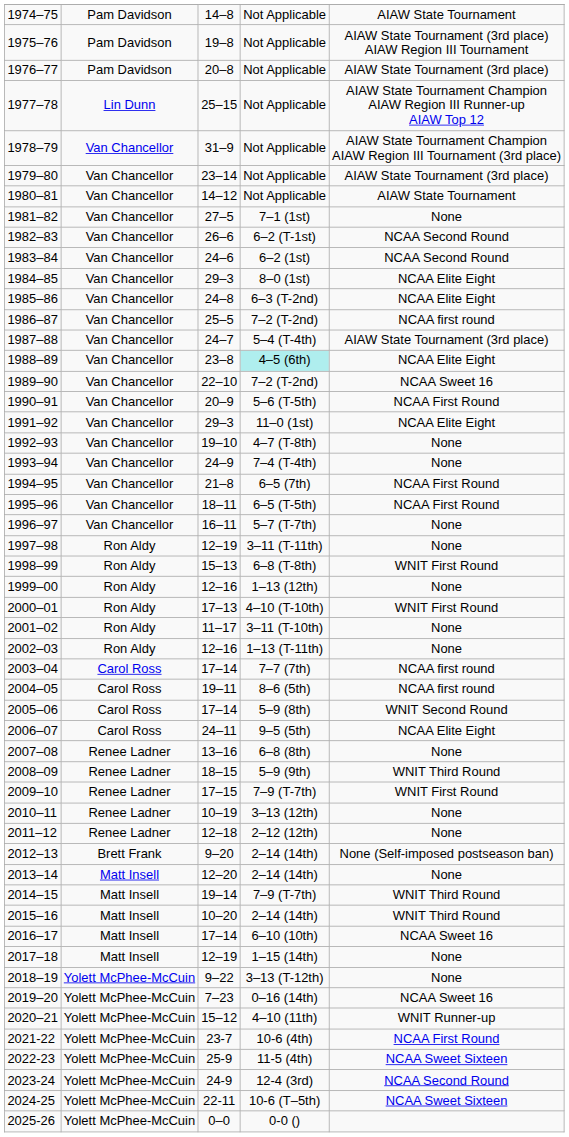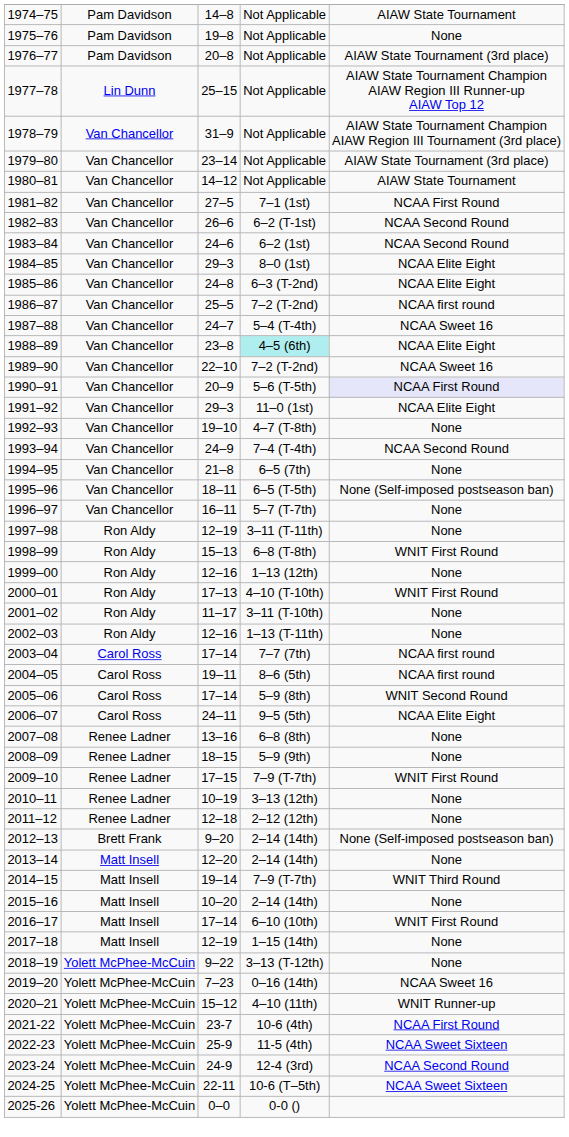 <table class="wikitable" style="text-align:center">
 <tr>
 </tr>
 <tr>
 <td style="text-align:left">1974–75</td>
 <td>Pam Davidson</td>
 <td>14–8</td>
 <td>Not Applicable</td>
 <td>AIAW State Tournament</td>
 </tr>
 <tr>
 <td style="text-align:left">1975–76</td>
 <td>Pam Davidson</td>
 <td>19–8</td>
 <td>Not Applicable</td>
-<td>AIAW State Tournament (3rd place)<br>AIAW Region III Tournament</td>
+<td>None</td>
 </tr>
 <tr>
 <td style="text-align:left">1976–77</td>
 <td>Pam Davidson</td>
 <td>20–8</td>
 <td>Not Applicable</td>
 <td>AIAW State Tournament (3rd place)</td>
 </tr>
 <tr>
 <td style="text-align:left">1977–78</td>
 <td><a href='#'>Lin Dunn</a></td>
 <td>25–15</td>
 <td>Not Applicable</td>
 <td>AIAW State Tournament Champion<br>AIAW Region III Runner-up<br><a href='#'>AIAW Top 12</a></td>
 </tr>
 <tr>
 <td style="text-align:left">1978–79</td>
 <td><a href='#'>Van Chancellor</a></td>
 <td>31–9</td>
 <td>Not Applicable</td>
 <td>AIAW State Tournament Champion<br>AIAW Region III Tournament (3rd place)</td>
 </tr>
 <tr>
 <td style="text-align:left">1979–80</td>
 <td>Van Chancellor</td>
 <td>23–14</td>
 <td>Not Applicable</td>
 <td>AIAW State Tournament (3rd place)</td>
 </tr>
 <tr>
 <td style="text-align:left">1980–81</td>
 <td>Van Chancellor</td>
 <td>14–12</td>
 <td>Not Applicable</td>
 <td>AIAW State Tournament</td>
 </tr>
 <tr>
 <td style="text-align:left">1981–82</td>
 <td>Van Chancellor</td>
 <td>27–5</td>
 <td>7–1 (1st)</td>
-<td>None</td>
+<td>NCAA First Round</td>
 </tr>
 <tr>
 <td style="text-align:left">1982–83</td>
 <td>Van Chancellor</td>
 <td>26–6</td>
 <td>6–2 (T-1st)</td>
 <td>NCAA Second Round</td>
 </tr>
 <tr>
 <td style="text-align:left">1983–84</td>
 <td>Van Chancellor</td>
 <td>24–6</td>
 <td>6–2 (1st)</td>
 <td>NCAA Second Round</td>
 </tr>
 <tr>
 <td style="text-align:left">1984–85</td>
 <td>Van Chancellor</td>
 <td>29–3</td>
 <td>8–0 (1st)</td>
 <td>NCAA Elite Eight</td>
 </tr>
 <tr>
 <td style="text-align:left">1985–86</td>
 <td>Van Chancellor</td>
 <td>24–8</td>
 <td>6–3 (T-2nd)</td>
 <td>NCAA Elite Eight</td>
 </tr>
 <tr>
 <td style="text-align:left">1986–87</td>
 <td>Van Chancellor</td>
 <td>25–5</td>
 <td>7–2 (T-2nd)</td>
 <td>NCAA first round</td>
 </tr>
 <tr>
 <td style="text-align:left">1987–88</td>
 <td>Van Chancellor</td>
 <td>24–7</td>
 <td>5–4 (T-4th)</td>
-<td>AIAW State Tournament (3rd place)</td>
+<td>NCAA Sweet 16</td>
 </tr>
 <tr>
 <td style="text-align:left">1988–89</td>
 <td>Van Chancellor</td>
 <td>23–8</td>
 <td style="background: paleturquoise;">4–5 (6th)</td>
 <td>NCAA Elite Eight</td>
 </tr>
 <tr>
 <td style="text-align:left">1989–90</td>
 <td>Van Chancellor</td>
 <td>22–10</td>
 <td>7–2 (T-2nd)</td>
 <td>NCAA Sweet 16</td>
 </tr>
 <tr>
 <td style="text-align:left">1990–91</td>
 <td>Van Chancellor</td>
 <td>20–9</td>
 <td>5–6 (T-5th)</td>
-<td>NCAA First Round</td>
+<td style="background: lavender;">NCAA First Round</td>
 </tr>
 <tr>
 <td style="text-align:left">1991–92</td>
 <td>Van Chancellor</td>
 <td>29–3</td>
 <td>11–0 (1st)</td>
 <td>NCAA Elite Eight</td>
 </tr>
 <tr>
 <td style="text-align:left">1992–93</td>
 <td>Van Chancellor</td>
 <td>19–10</td>
 <td>4–7 (T-8th)</td>
 <td>None</td>
 </tr>
 <tr>
 <td style="text-align:left">1993–94</td>
 <td>Van Chancellor</td>
 <td>24–9</td>
 <td>7–4 (T-4th)</td>
-<td>None</td>
+<td>NCAA Second Round</td>
 </tr>
 <tr>
 <td style="text-align:left">1994–95</td>
 <td>Van Chancellor</td>
 <td>21–8</td>
 <td>6–5 (7th)</td>
-<td>NCAA First Round</td>
+<td>None</td>
 </tr>
 <tr>
 <td style="text-align:left">1995–96</td>
 <td>Van Chancellor</td>
 <td>18–11</td>
 <td>6–5 (T-5th)</td>
-<td>NCAA First Round</td>
+<td>None (Self-imposed postseason ban)</td>
 </tr>
 <tr>
 <td style="text-align:left">1996–97</td>
 <td>Van Chancellor</td>
 <td>16–11</td>
 <td>5–7 (T-7th)</td>
 <td>None</td>
 </tr>
 <tr>
 <td style="text-align:left">1997–98</td>
 <td>Ron Aldy</td>
 <td>12–19</td>
 <td>3–11 (T-11th)</td>
 <td>None</td>
 </tr>
 <tr>
 <td style="text-align:left">1998–99</td>
 <td>Ron Aldy</td>
 <td>15–13</td>
 <td>6–8 (T-8th)</td>
 <td>WNIT First Round</td>
 </tr>
 <tr>
 <td style="text-align:left">1999–00</td>
 <td>Ron Aldy</td>
 <td>12–16</td>
 <td>1–13 (12th)</td>
 <td>None</td>
 </tr>
 <tr>
 <td style="text-align:left">2000–01</td>
 <td>Ron Aldy</td>
 <td>17–13</td>
 <td>4–10 (T-10th)</td>
 <td>WNIT First Round</td>
 </tr>
 <tr>
 <td style="text-align:left">2001–02</td>
 <td>Ron Aldy</td>
 <td>11–17</td>
 <td>3–11 (T-10th)</td>
 <td>None</td>
 </tr>
 <tr>
 <td style="text-align:left">2002–03</td>
 <td>Ron Aldy</td>
 <td>12–16</td>
 <td>1–13 (T-11th)</td>
 <td>None</td>
 </tr>
 <tr>
 <td style="text-align:left">2003–04</td>
 <td><a href='#'>Carol Ross</a></td>
 <td>17–14</td>
 <td>7–7 (7th)</td>
 <td>NCAA first round</td>
 </tr>
 <tr>
 <td style="text-align:left">2004–05</td>
 <td>Carol Ross</td>
 <td>19–11</td>
 <td>8–6 (5th)</td>
 <td>NCAA first round</td>
 </tr>
 <tr>
 <td style="text-align:left">2005–06</td>
 <td>Carol Ross</td>
 <td>17–14</td>
 <td>5–9 (8th)</td>
 <td>WNIT Second Round</td>
 </tr>
 <tr>
 <td style="text-align:left">2006–07</td>
 <td>Carol Ross</td>
 <td>24–11</td>
 <td>9–5 (5th)</td>
 <td>NCAA Elite Eight</td>
 </tr>
 <tr>
 <td style="text-align:left">2007–08</td>
 <td>Renee Ladner</td>
 <td>13–16</td>
 <td>6–8 (8th)</td>
 <td>None</td>
 </tr>
 <tr>
 <td style="text-align:left">2008–09</td>
 <td>Renee Ladner</td>
 <td>18–15</td>
 <td>5–9 (9th)</td>
-<td>WNIT Third Round</td>
+<td>None</td>
 </tr>
 <tr>
 <td style="text-align:left">2009–10</td>
 <td>Renee Ladner</td>
 <td>17–15</td>
 <td>7–9 (T-7th)</td>
 <td>WNIT First Round</td>
 </tr>
 <tr>
 <td style="text-align:left">2010–11</td>
 <td>Renee Ladner</td>
 <td>10–19</td>
 <td>3–13 (12th)</td>
 <td>None</td>
 </tr>
 <tr>
 <td style="text-align:left">2011–12</td>
 <td>Renee Ladner</td>
 <td>12–18</td>
 <td>2–12 (12th)</td>
 <td>None</td>
 </tr>
 <tr>
 <td style="text-align:left">2012–13</td>
 <td>Brett Frank</td>
 <td>9–20</td>
 <td>2–14 (14th)</td>
 <td>None (Self-imposed postseason ban)</td>
 </tr>
 <tr>
 <td style="text-align:left">2013–14</td>
 <td><a href='#'>Matt Insell</a></td>
 <td>12–20</td>
 <td>2–14 (14th)</td>
 <td>None</td>
 </tr>
 <tr>
 <td style="text-align:left">2014–15</td>
 <td>Matt Insell</td>
 <td>19–14</td>
 <td>7–9 (T-7th)</td>
 <td>WNIT Third Round</td>
 </tr>
 <tr>
 <td style="text-align:left">2015–16</td>
 <td>Matt Insell</td>
 <td>10–20</td>
 <td>2–14 (14th)</td>
-<td>WNIT Third Round</td>
+<td>None</td>
 </tr>
 <tr>
 <td style="text-align:left">2016–17</td>
 <td>Matt Insell</td>
 <td>17–14</td>
 <td>6–10 (10th)</td>
-<td>NCAA Sweet 16</td>
+<td>WNIT First Round</td>
 </tr>
 <tr>
 <td style="text-align:left">2017–18</td>
 <td>Matt Insell</td>
 <td>12–19</td>
 <td>1–15 (14th)</td>
 <td>None</td>
 </tr>
 <tr>
 <td style="text-align:left">2018–19</td>
 <td><a href='#'>Yolett McPhee-McCuin</a></td>
 <td>9–22</td>
 <td>3–13 (T-12th)</td>
 <td>None</td>
 </tr>
 <tr>
 <td style="text-align:left">2019–20</td>
 <td>Yolett McPhee-McCuin</td>
 <td>7–23</td>
 <td>0–16 (14th)</td>
 <td>NCAA Sweet 16</td>
 </tr>
 <tr>
 <td style="text-align:left">2020–21</td>
 <td>Yolett McPhee-McCuin</td>
 <td>15–12</td>
 <td>4–10 (11th)</td>
 <td>WNIT Runner-up</td>
 </tr>
 <tr>
 <td style="text-align:left">2021-22</td>
 <td>Yolett McPhee-McCuin</td>
 <td>23-7</td>
 <td>10-6 (4th)</td>
 <td><a href='#'>NCAA First Round</a></td>
 </tr>
 <tr>
 <td style="text-align:left">2022-23</td>
 <td>Yolett McPhee-McCuin</td>
 <td>25-9</td>
 <td>11-5 (4th)</td>
 <td><a href='#'>NCAA Sweet Sixteen</a></td>
 </tr>
 <tr>
 <td style="text-align:left">2023-24</td>
 <td>Yolett McPhee-McCuin</td>
 <td>24-9</td>
 <td>12-4 (3rd)</td>
 <td><a href='#'>NCAA Second Round</a></td>
 </tr>
 <tr>
 <td style="text-align:left">2024-25</td>
 <td>Yolett McPhee-McCuin</td>
 <td>22-11</td>
 <td>10-6 (T–5th)</td>
 <td><a href='#'>NCAA Sweet Sixteen</a></td>
 </tr>
 <tr>
 <td style="text-align:left">2025-26</td>
 <td>Yolett McPhee-McCuin</td>
 <td>0–0</td>
 <td>0-0 ()</td>
 <td></td>
 </tr>
 </table>
